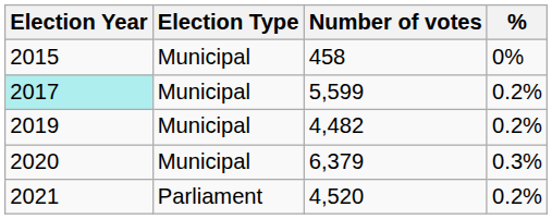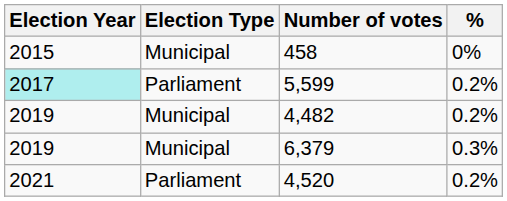 <table class="wikitable">
 <tr>
 <th>Election Year</th>
 <th>Election Type</th>
 <th>Number of votes</th>
 <th>%</th>
 </tr>
 <tr>
 <td>2015</td>
 <td>Municipal</td>
 <td>458</td>
 <td>0%</td>
 </tr>
 <tr>
 <td style="background: paleturquoise;">2017</td>
-<td>Municipal</td>
+<td>Parliament</td>
 <td>5,599</td>
 <td>0.2%</td>
 </tr>
 <tr>
 <td>2019</td>
 <td>Municipal</td>
 <td>4,482</td>
 <td>0.2%</td>
 </tr>
 <tr>
-<td>2020</td>
+<td>2019</td>
 <td>Municipal</td>
 <td>6,379</td>
 <td>0.3%</td>
 </tr>
 <tr>
 <td>2021</td>
 <td>Parliament</td>
 <td>4,520</td>
 <td>0.2%</td>
 </tr>
 </table>
